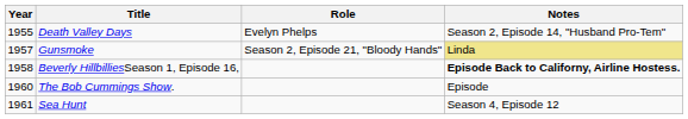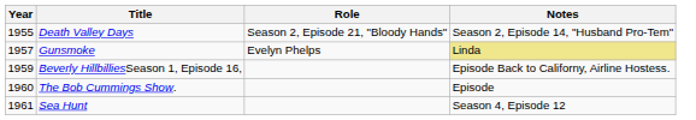 <table class="wikitable plainrowheaders sortable">
 <tr>
 <th scope="col">Year</th>
 <th scope="col">Title</th>
 <th scope="col">Role</th>
 <th scope="col" class="unsortable">Notes</th>
 </tr>
 <tr>
 <td>1955</td>
 <td><em><a href='#'>Death Valley Days</a></em></td>
-<td>Evelyn Phelps</td>
+<td>Season 2, Episode 21, "Bloody Hands"</td>
 <td>Season 2, Episode 14, "Husband Pro-Tem"</td>
 </tr>
 <tr>
 <td>1957</td>
 <td><em><a href='#'>Gunsmoke</a></em></td>
-<td>Season 2, Episode 21, "Bloody Hands"</td>
+<td>Evelyn Phelps</td>
 <td style="background: khaki;">Linda</td>
 </tr>
 <tr>
-<td>1958</td>
+<td>1959</td>
 <td><em><a href='#'>Beverly Hillbillies</a></em>Season 1, Episode 16,</td>
 <td></td>
-<td><strong>Episode Back to Californy, Airline Hostess.</strong></td>
+<td>Episode Back to Californy, Airline Hostess.</td>
 </tr>
 <tr>
 <td>1960</td>
 <td><em><a href='#'>The Bob Cummings Show</a></em>.</td>
 <td></td>
 <td>Episode</td>
 </tr>
 <tr>
 <td>1961</td>
 <td><em><a href='#'>Sea Hunt</a></em></td>
 <td></td>
 <td>Season 4, Episode 12</td>
 </tr>
 </table>
